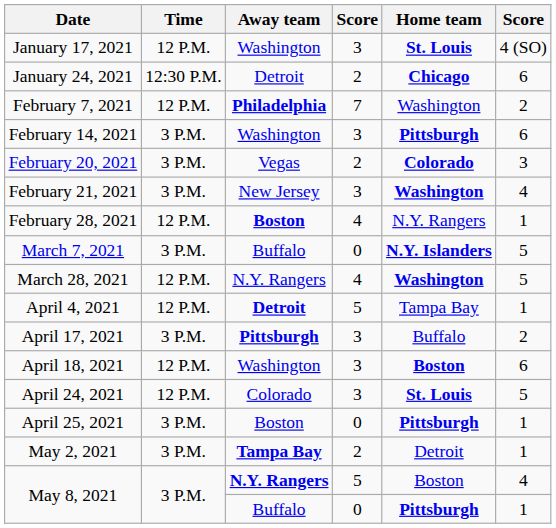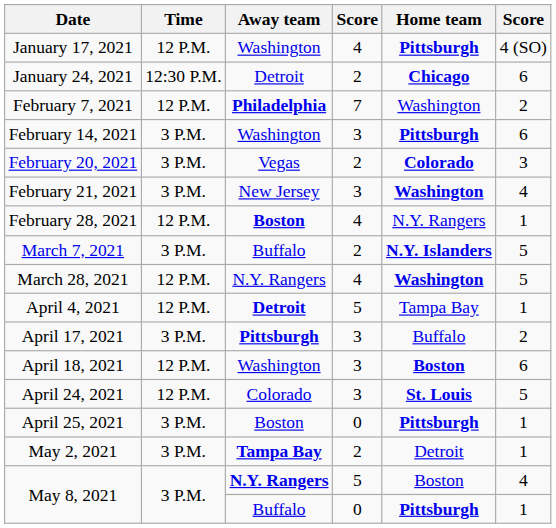 <table class="wikitable sortable" style="font-size:95%;text-align:center;">
 <tr>
 <th>Date</th>
 <th>Time</th>
 <th>Away team</th>
 <th>Score</th>
 <th>Home team</th>
 <th>Score</th>
 </tr>
 <tr>
 <td>January 17, 2021</td>
 <td>12 P.M.</td>
 <td><a href='#'>Washington</a></td>
-<td>3</td>
-<td><a href='#'><strong>St. Louis</strong></a></td>
+<td>4</td>
+<td><a href='#'><strong>Pittsburgh</strong></a></td>
 <td>4 (SO)</td>
 </tr>
 <tr>
 <td>January 24, 2021</td>
 <td>12:30 P.M.</td>
 <td><a href='#'>Detroit</a></td>
 <td>2</td>
 <td><a href='#'><strong>Chicago</strong></a></td>
 <td>6</td>
 </tr>
 <tr>
 <td>February 7, 2021</td>
 <td>12 P.M.</td>
 <td><a href='#'><strong>Philadelphia</strong></a></td>
 <td>7</td>
 <td><a href='#'>Washington</a></td>
 <td>2</td>
 </tr>
 <tr>
 <td>February 14, 2021</td>
 <td>3 P.M.</td>
 <td><a href='#'>Washington</a></td>
 <td>3</td>
 <td><a href='#'><strong>Pittsburgh</strong></a></td>
 <td>6</td>
 </tr>
 <tr>
 <td><a href='#'>February 20, 2021</a></td>
 <td>3 P.M.</td>
 <td><a href='#'>Vegas</a></td>
 <td>2</td>
 <td><strong><a href='#'>Colorado</a></strong></td>
 <td>3</td>
 </tr>
 <tr>
 <td>February 21, 2021</td>
 <td>3 P.M.</td>
 <td><a href='#'>New Jersey</a></td>
 <td>3</td>
 <td><a href='#'><strong>Washington</strong></a></td>
 <td>4</td>
 </tr>
 <tr>
 <td>February 28, 2021</td>
 <td>12 P.M.</td>
 <td><a href='#'><strong>Boston</strong></a></td>
 <td>4</td>
 <td><a href='#'>N.Y. Rangers</a></td>
 <td>1</td>
 </tr>
 <tr>
 <td><a href='#'>March 7, 2021</a></td>
 <td>3 P.M.</td>
 <td><a href='#'>Buffalo</a></td>
-<td>0</td>
+<td>2</td>
 <td><a href='#'><strong>N.Y. Islanders</strong></a></td>
 <td>5</td>
 </tr>
 <tr>
 <td>March 28, 2021</td>
 <td>12 P.M.</td>
 <td><a href='#'>N.Y. Rangers</a></td>
 <td>4</td>
 <td><a href='#'><strong>Washington</strong></a></td>
 <td>5</td>
 </tr>
 <tr>
 <td>April 4, 2021</td>
 <td>12 P.M.</td>
 <td><a href='#'><strong>Detroit</strong></a></td>
 <td>5</td>
 <td><a href='#'>Tampa Bay</a></td>
 <td>1</td>
 </tr>
 <tr>
 <td>April 17, 2021</td>
 <td>3 P.M.</td>
 <td><a href='#'><strong>Pittsburgh</strong></a></td>
 <td>3</td>
 <td><a href='#'>Buffalo</a></td>
 <td>2</td>
 </tr>
 <tr>
 <td>April 18, 2021</td>
 <td>12 P.M.</td>
 <td><a href='#'>Washington</a></td>
 <td>3</td>
 <td><a href='#'><strong>Boston</strong></a></td>
 <td>6</td>
 </tr>
 <tr>
 <td>April 24, 2021</td>
 <td>12 P.M.</td>
 <td><a href='#'>Colorado</a></td>
 <td>3</td>
 <td><a href='#'><strong>St. Louis</strong></a></td>
 <td>5</td>
 </tr>
 <tr>
 <td>April 25, 2021</td>
 <td>3 P.M.</td>
 <td><a href='#'>Boston</a></td>
 <td>0</td>
 <td><a href='#'><strong>Pittsburgh</strong></a></td>
 <td>1</td>
 </tr>
 <tr>
 <td>May 2, 2021</td>
 <td>3 P.M.</td>
 <td><a href='#'><strong>Tampa Bay</strong></a></td>
 <td>2</td>
 <td><a href='#'>Detroit</a></td>
 <td>1</td>
 </tr>
 <tr>
 <td rowspan=2>May 8, 2021</td>
 <td rowspan=2>3 P.M.</td>
 <td><a href='#'><strong>N.Y. Rangers</strong></a></td>
 <td>5</td>
 <td><a href='#'>Boston</a></td>
 <td>4</td>
 </tr>
 <tr .>
 <td><a href='#'>Buffalo</a></td>
 <td>0</td>
 <td><a href='#'><strong>Pittsburgh</strong></a></td>
 <td>1</td>
 </tr>
 </table>
